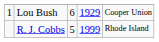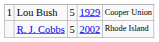 <table class="wikitable">
 <tr>
 </tr>
 <tr>
 <td>1</td>
 <td>Lou Bush</td>
-<td>6</td>
+<td>5</td>
 <td><a href='#'>1929</a></td>
 <td style="font-size:80%;">Cooper Union</td>
 </tr>
 <tr>
 <td></td>
 <td><a href='#'>R. J. Cobbs</a></td>
 <td>5</td>
-<td><a href='#'>1999</a></td>
+<td><a href='#'>2002</a></td>
 <td style="font-size:80%;">Rhode Island</td>
 </tr>
 </table>
